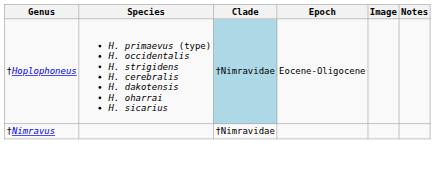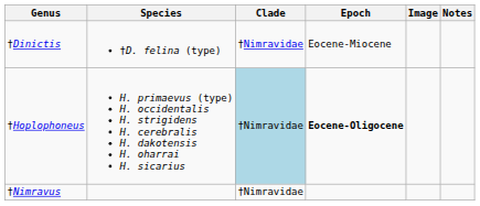 <table class="wikitable sortable">
 <tr>
 <th>Genus</th>
 <th>Species</th>
 <th>Clade</th>
 <th>Epoch</th>
 <th>Image</th>
 <th>Notes</th>
 </tr>
 <tr>
+<td>†<em><a href='#'>Dinictis</a></em></td>
+<td><br><ul><li>†<em>D. felina</em> (type)</li></ul></td>
+<td>†<a href='#'>Nimravidae</a></td>
+<td>Eocene-Miocene</td>
+<td></td>
+<td></td>
+</tr>
+<tr>
 <td>†<em><a href='#'>Hoplophoneus</a></em></td>
 <td><br><ul><li><em>H. primaevus</em> (type)</li><li><em>H. occidentalis</em></li><li><em>H. strigidens</em></li><li><em>H. cerebralis</em></li><li><em>H. dakotensis</em></li><li><em>H. oharrai</em></li><li><em>H. sicarius</em></li></ul></td>
 <td style="background: lightblue;">†Nimravidae</td>
-<td>Eocene-Oligocene</td>
+<td><strong>Eocene-Oligocene</strong></td>
 <td></td>
 <td></td>
 </tr>
 <tr>
 <td>†<em><a href='#'>Nimravus</a></em></td>
 <td></td>
 <td>†Nimravidae</td>
 <td></td>
 <td></td>
 <td></td>
 </tr>
 </table>
